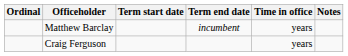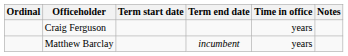 <table class='wikitable sortable'>
 <tr>
 <th>Ordinal</th>
 <th>Officeholder</th>
 <th>Term start date</th>
 <th>Term end date</th>
 <th>Time in office</th>
 <th>Notes</th>
 </tr>
 <tr>
 <td align=center></td>
+<td>Craig Ferguson</td>
+<td align=center></td>
+<td align=center></td>
+<td align=right> years</td>
+<td></td>
+</tr>
+<tr>
+<td align=center></td>
 <td>Matthew Barclay</td>
 <td align=center></td>
 <td align=center><em>incumbent</em></td>
 <td align=right> years</td>
 <td></td>
 </tr>
-<tr>
-<td align=center></td>
-<td>Craig Ferguson</td>
-<td align=center></td>
-<td align=center></td>
-<td align=right> years</td>
-<td></td>
-</tr>
 </table>
